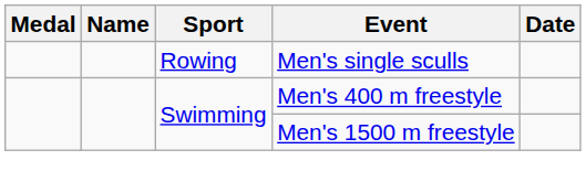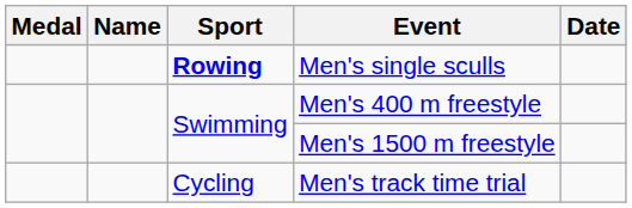 <table class="wikitable sortable" style="font-size:95%">
 <tr>
 <th>Medal</th>
 <th>Name</th>
 <th>Sport</th>
 <th>Event</th>
 <th>Date</th>
 </tr>
 <tr>
 <td></td>
 <td></td>
-<td><a href='#'>Rowing</a></td>
+<td><strong><a href='#'>Rowing</a></strong></td>
 <td><a href='#'>Men's single sculls</a></td>
 <td></td>
 </tr>
 <tr>
 <td rowspan=2></td>
 <td rowspan=2></td>
 <td rowspan=2><a href='#'>Swimming</a></td>
 <td><a href='#'>Men's 400 m freestyle</a></td>
 <td></td>
 </tr>
 <tr>
 <td><a href='#'>Men's 1500 m freestyle</a></td>
 <td></td>
 </tr>
+<tr>
+<td></td>
+<td></td>
+<td><a href='#'>Cycling</a></td>
+<td><a href='#'>Men's track time trial</a></td>
+<td></td>
+</tr>
 </table>
